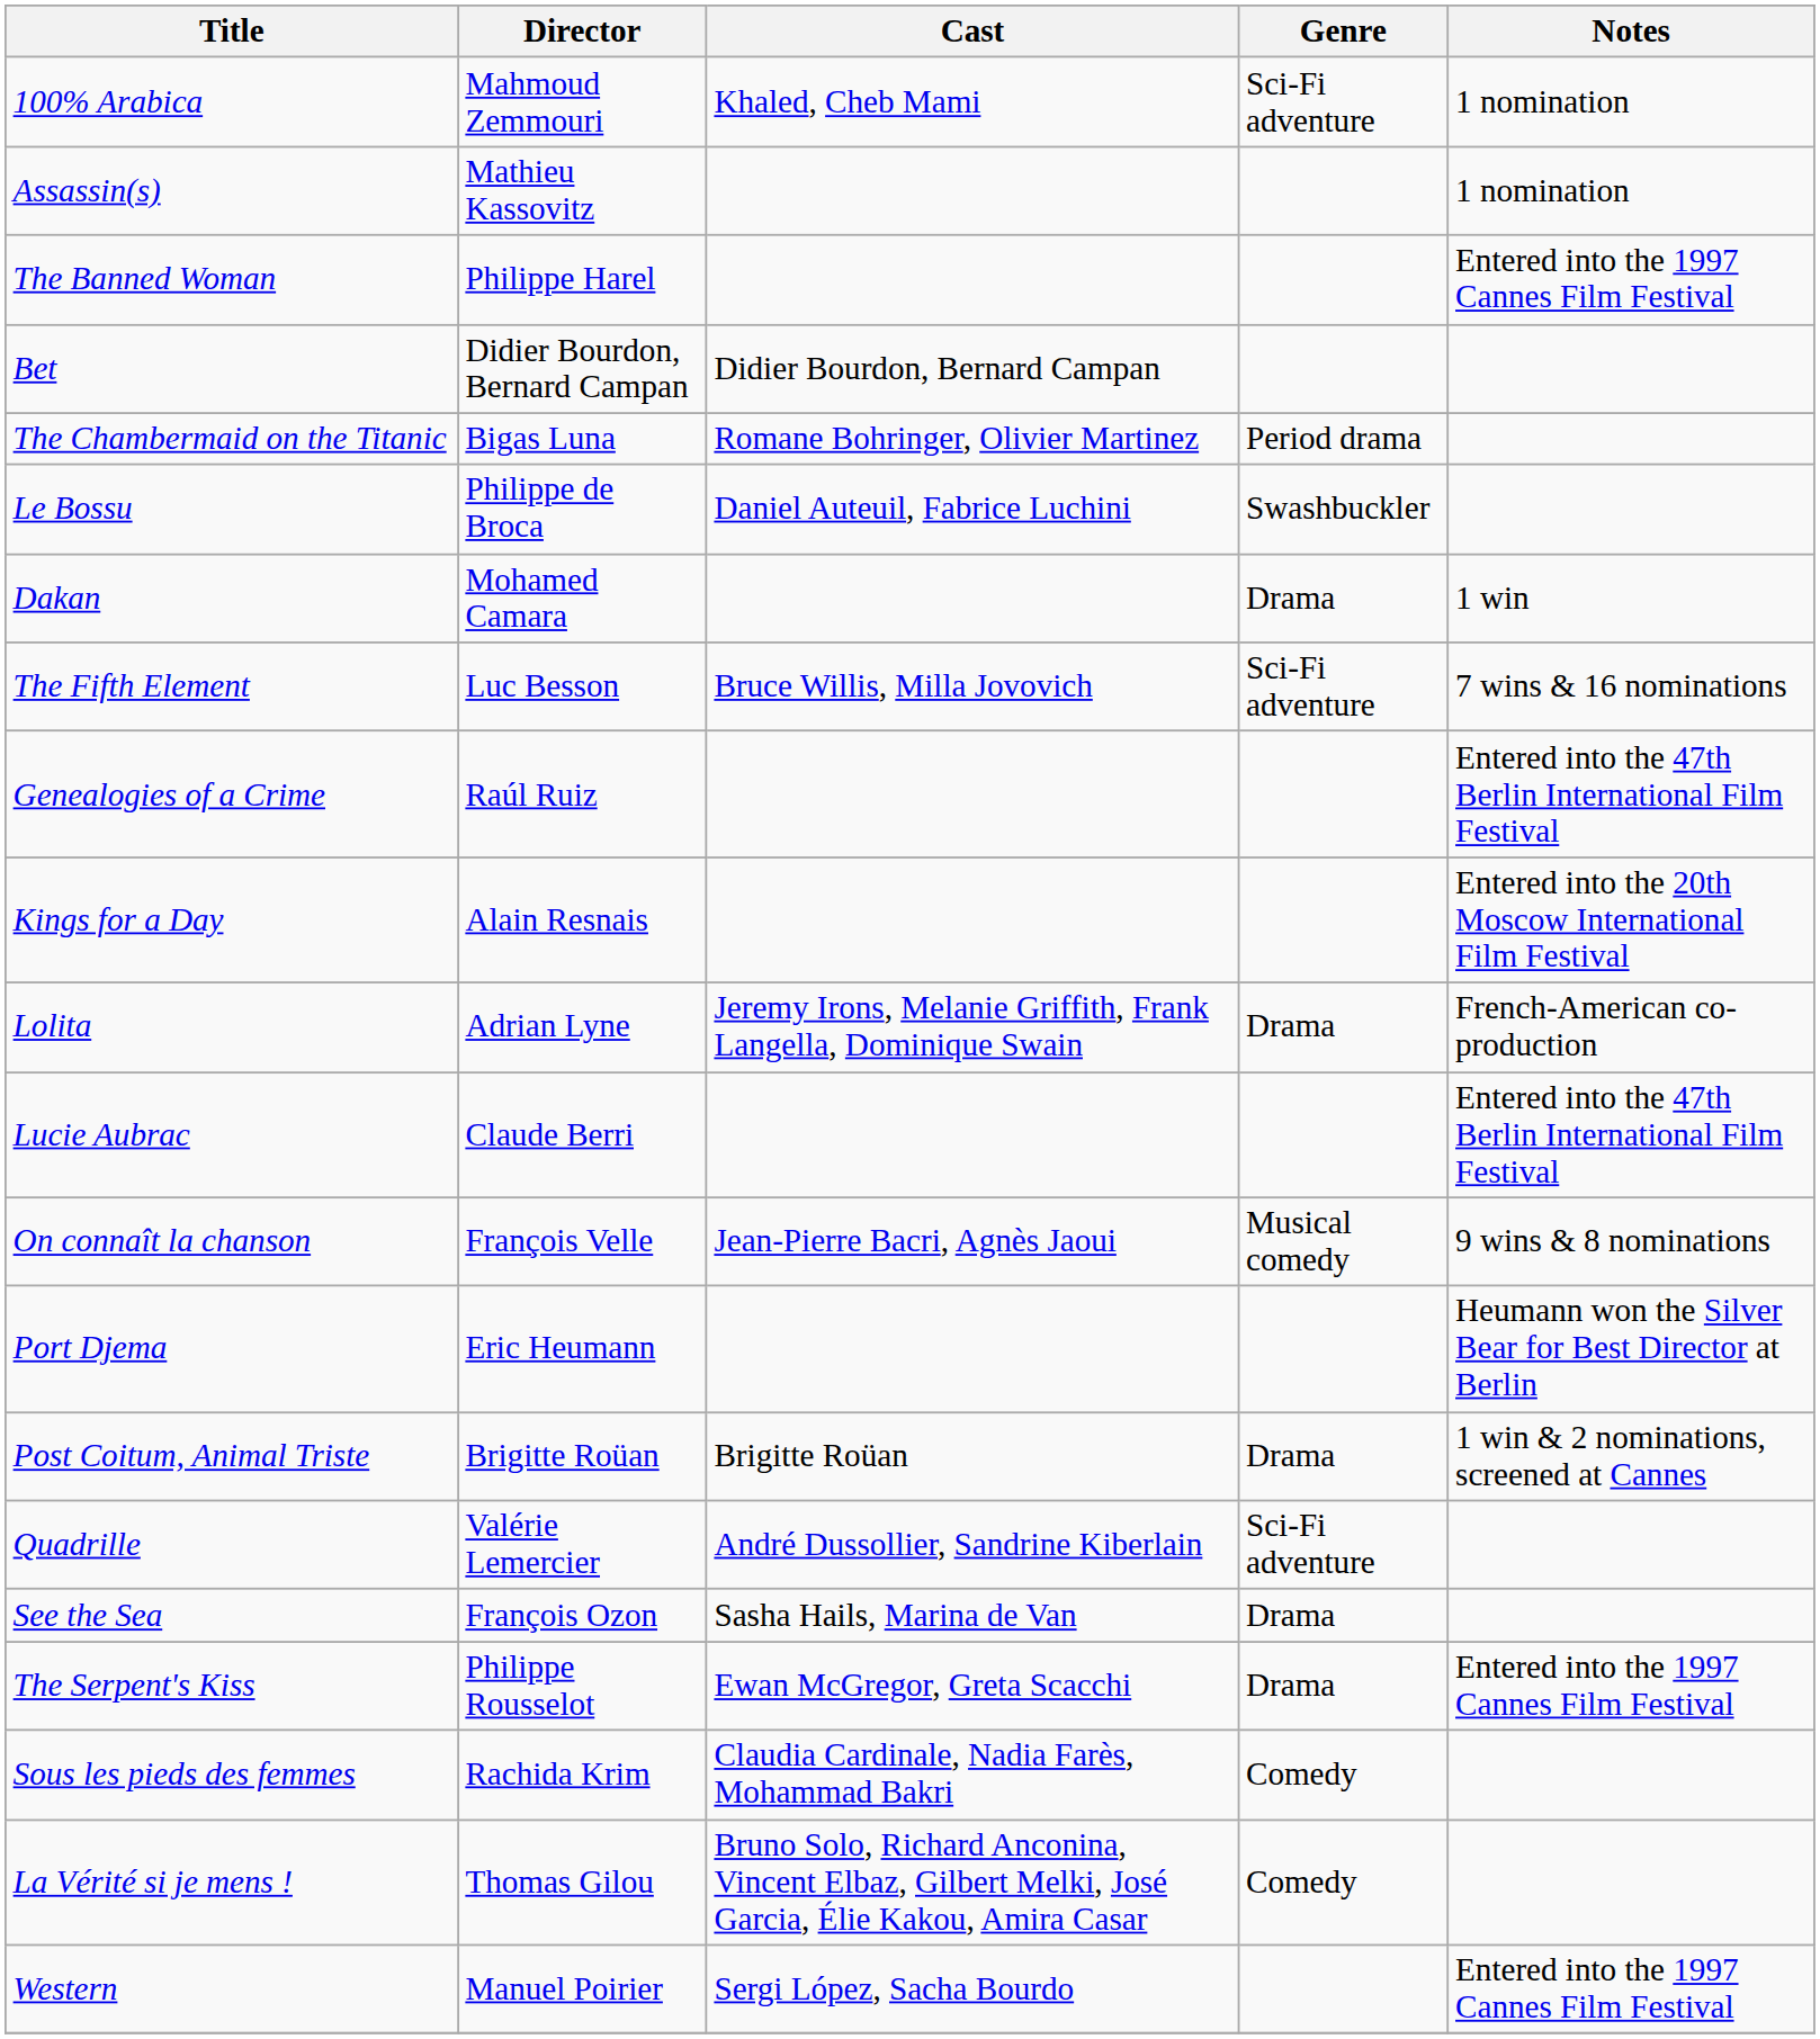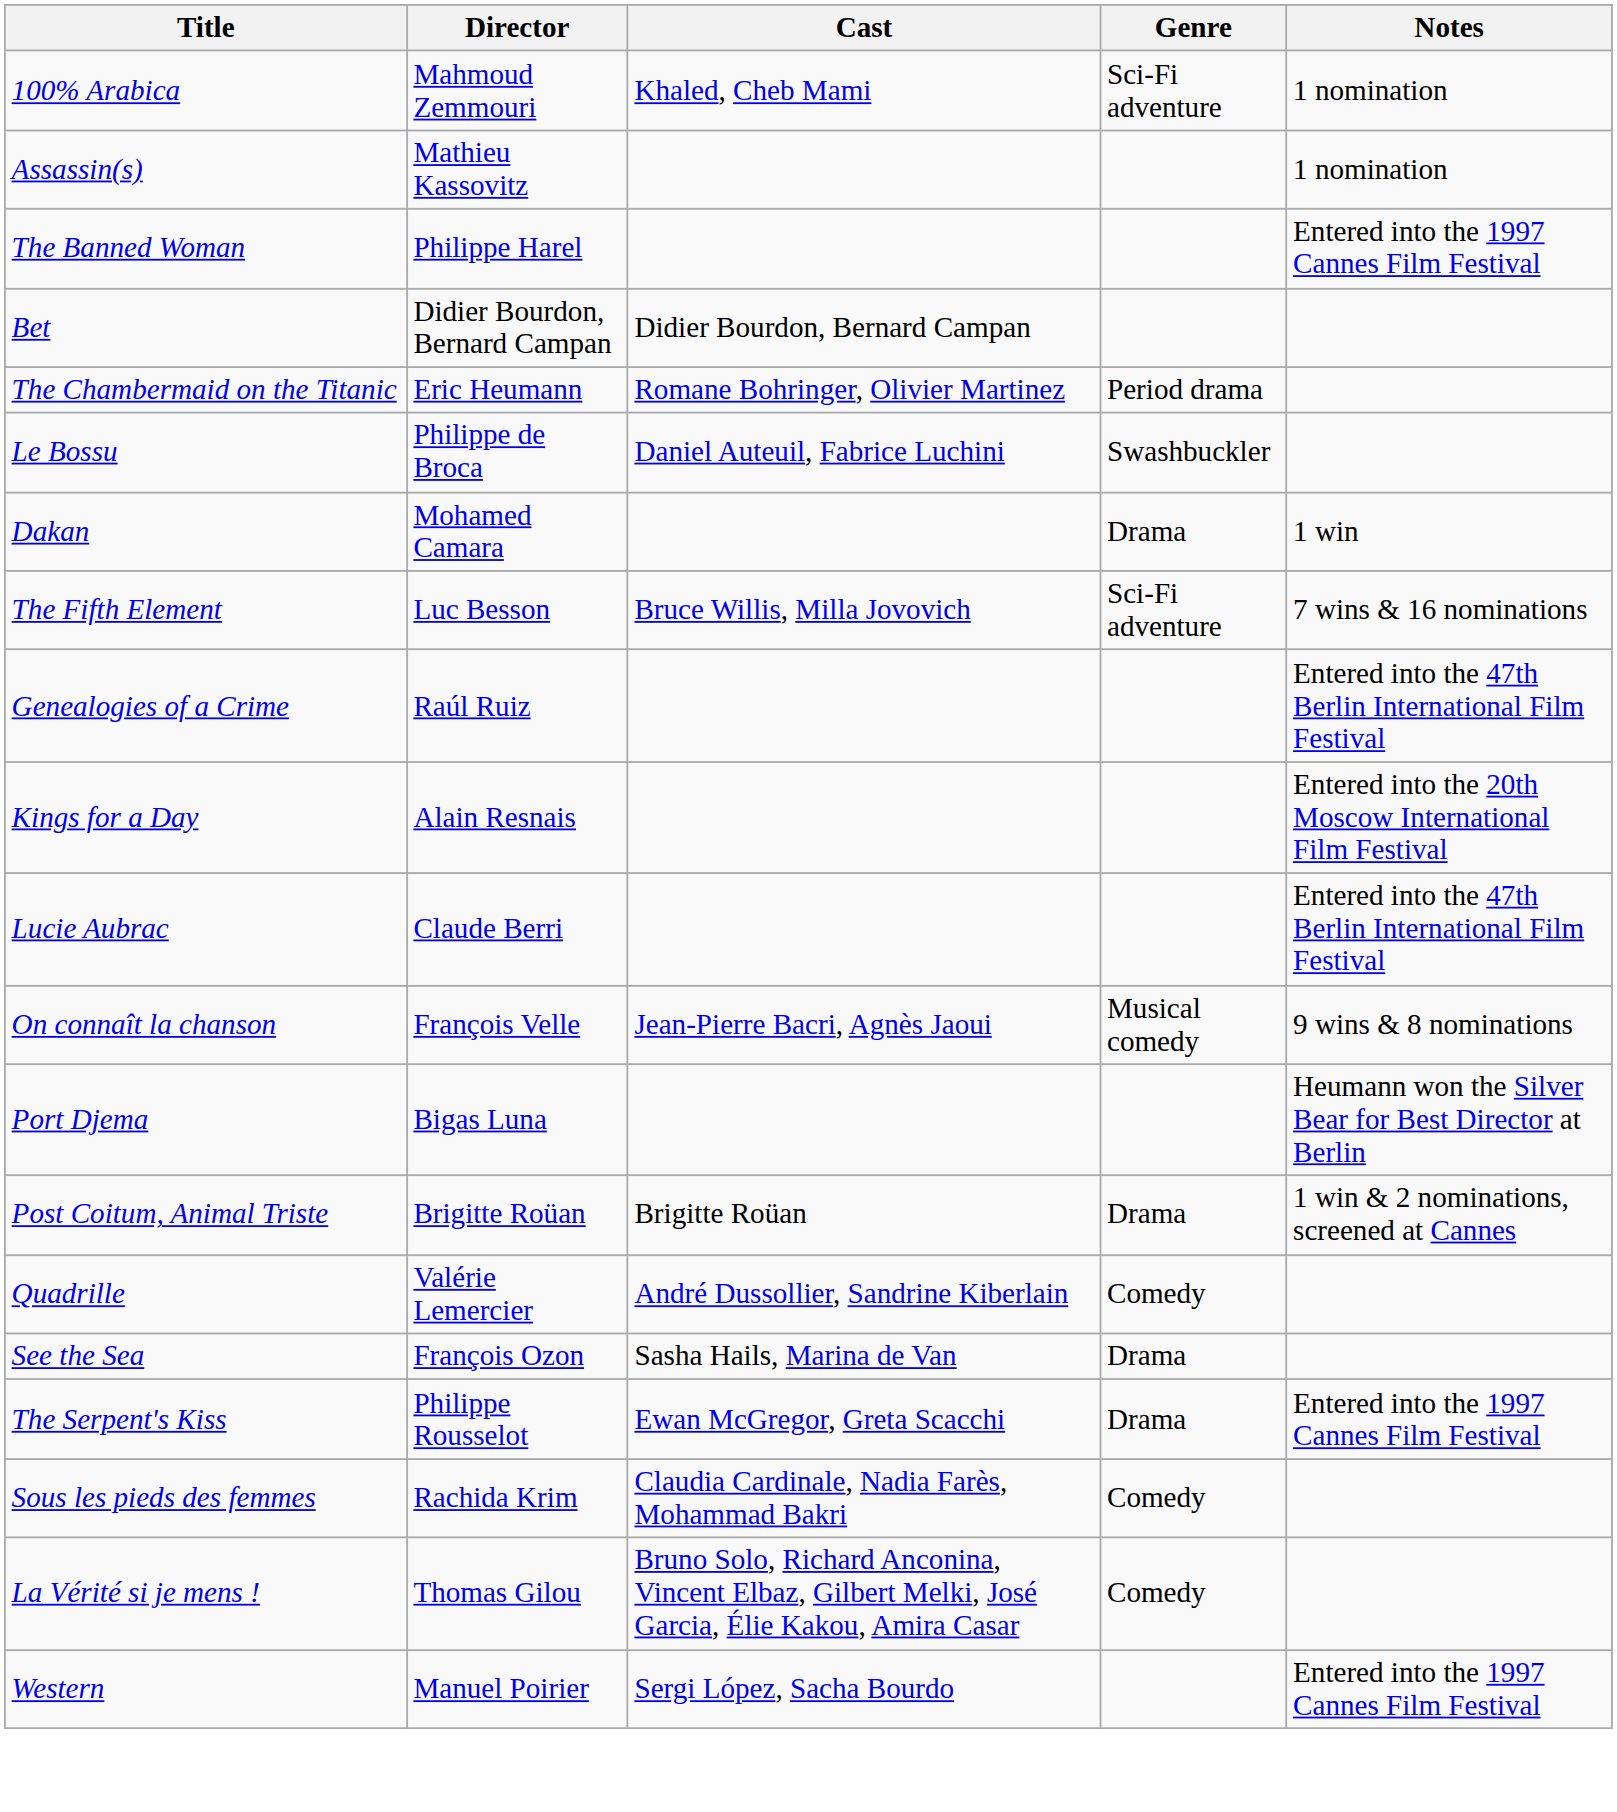 <table class="wikitable sortable" width="100%">
 <tr>
 <th style="width: 25%;">Title</th>
 <th>Director</th>
 <th>Cast</th>
 <th>Genre</th>
 <th>Notes</th>
 </tr>
 <tr>
 <td><em><a href='#'>100% Arabica</a></em></td>
 <td><a href='#'>Mahmoud Zemmouri</a></td>
 <td><a href='#'>Khaled</a>, <a href='#'>Cheb Mami</a></td>
 <td>Sci-Fi adventure</td>
 <td>1 nomination</td>
 </tr>
 <tr>
 <td><em><a href='#'>Assassin(s)</a></em></td>
 <td><a href='#'>Mathieu Kassovitz</a></td>
 <td></td>
 <td></td>
 <td>1 nomination</td>
 </tr>
 <tr>
 <td><em><a href='#'>The Banned Woman</a></em></td>
 <td><a href='#'>Philippe Harel</a></td>
 <td></td>
 <td></td>
 <td>Entered into the <a href='#'>1997 Cannes Film Festival</a></td>
 </tr>
 <tr>
 <td><em><a href='#'>Bet</a></em></td>
 <td>Didier Bourdon, Bernard Campan</td>
 <td>Didier Bourdon, Bernard Campan</td>
 <td></td>
 <td></td>
 </tr>
 <tr>
 <td><em><a href='#'>The Chambermaid on the Titanic</a></em></td>
-<td><a href='#'>Bigas Luna</a></td>
+<td><a href='#'>Eric Heumann</a></td>
 <td><a href='#'>Romane Bohringer</a>, <a href='#'>Olivier Martinez</a></td>
 <td>Period drama</td>
 <td></td>
 </tr>
 <tr>
 <td><em><a href='#'>Le Bossu</a></em></td>
 <td><a href='#'>Philippe de Broca</a></td>
 <td><a href='#'>Daniel Auteuil</a>, <a href='#'>Fabrice Luchini</a></td>
 <td>Swashbuckler</td>
 <td></td>
 </tr>
 <tr>
 <td><em><a href='#'>Dakan</a></em></td>
 <td><a href='#'>Mohamed Camara</a></td>
 <td></td>
 <td>Drama</td>
 <td>1 win</td>
 </tr>
 <tr>
 <td><em><a href='#'>The Fifth Element</a></em></td>
 <td><a href='#'>Luc Besson</a></td>
 <td><a href='#'>Bruce Willis</a>, <a href='#'>Milla Jovovich</a></td>
 <td>Sci-Fi adventure</td>
 <td>7 wins & 16 nominations</td>
 </tr>
 <tr>
 <td><em><a href='#'>Genealogies of a Crime</a></em></td>
 <td><a href='#'>Raúl Ruiz</a></td>
 <td></td>
 <td></td>
 <td>Entered into the <a href='#'>47th Berlin International Film Festival</a></td>
 </tr>
 <tr>
 <td><em><a href='#'>Kings for a Day</a></em></td>
 <td><a href='#'>Alain Resnais</a></td>
 <td></td>
 <td></td>
 <td>Entered into the <a href='#'>20th Moscow International Film Festival</a></td>
 </tr>
 <tr>
-<td><em><a href='#'>Lolita</a></em></td>
-<td><a href='#'>Adrian Lyne</a></td>
-<td><a href='#'>Jeremy Irons</a>, <a href='#'>Melanie Griffith</a>, <a href='#'>Frank Langella</a>, <a href='#'>Dominique Swain</a></td>
-<td>Drama</td>
-<td>French-American co-production</td>
-</tr>
-<tr>
 <td><em><a href='#'>Lucie Aubrac</a></em></td>
 <td><a href='#'>Claude Berri</a></td>
 <td></td>
 <td></td>
 <td>Entered into the <a href='#'>47th Berlin International Film Festival</a></td>
 </tr>
 <tr>
 <td><em><a href='#'>On connaît la chanson</a></em></td>
 <td><a href='#'>François Velle</a></td>
 <td><a href='#'>Jean-Pierre Bacri</a>, <a href='#'>Agnès Jaoui</a></td>
 <td>Musical comedy</td>
 <td>9 wins & 8 nominations</td>
 </tr>
 <tr>
 <td><em><a href='#'>Port Djema</a></em></td>
-<td><a href='#'>Eric Heumann</a></td>
+<td><a href='#'>Bigas Luna</a></td>
 <td></td>
 <td></td>
 <td>Heumann won the <a href='#'>Silver Bear for Best Director</a> at <a href='#'>Berlin</a></td>
 </tr>
 <tr>
 <td><em><a href='#'>Post Coitum, Animal Triste</a></em></td>
 <td><a href='#'>Brigitte Roüan</a></td>
 <td>Brigitte Roüan</td>
 <td>Drama</td>
 <td>1 win & 2 nominations, screened at <a href='#'>Cannes</a></td>
 </tr>
 <tr>
 <td><em><a href='#'>Quadrille</a></em></td>
 <td><a href='#'>Valérie Lemercier </a></td>
 <td><a href='#'>André Dussollier</a>, <a href='#'>Sandrine Kiberlain</a></td>
-<td>Sci-Fi adventure</td>
+<td>Comedy</td>
 <td></td>
 </tr>
 <tr>
 <td><em><a href='#'>See the Sea</a></em></td>
 <td><a href='#'>François Ozon</a></td>
 <td>Sasha Hails, <a href='#'>Marina de Van</a></td>
 <td>Drama</td>
 <td></td>
 </tr>
 <tr>
 <td><em><a href='#'>The Serpent's Kiss</a></em></td>
 <td><a href='#'>Philippe Rousselot</a></td>
 <td><a href='#'>Ewan McGregor</a>, <a href='#'>Greta Scacchi</a></td>
 <td>Drama</td>
 <td>Entered into the <a href='#'>1997 Cannes Film Festival</a></td>
 </tr>
 <tr>
 <td><em><a href='#'>Sous les pieds des femmes</a></em></td>
 <td><a href='#'>Rachida Krim</a></td>
 <td><a href='#'>Claudia Cardinale</a>, <a href='#'>Nadia Farès</a>, <a href='#'>Mohammad Bakri</a></td>
 <td>Comedy</td>
 <td></td>
 </tr>
 <tr>
 <td><em><a href='#'>La Vérité si je mens !</a></em></td>
 <td><a href='#'>Thomas Gilou</a></td>
 <td><a href='#'>Bruno Solo</a>, <a href='#'>Richard Anconina</a>, <a href='#'>Vincent Elbaz</a>, <a href='#'>Gilbert Melki</a>, <a href='#'>José Garcia</a>, <a href='#'>Élie Kakou</a>, <a href='#'>Amira Casar</a></td>
 <td>Comedy</td>
 <td></td>
 </tr>
 <tr>
 <td><em><a href='#'>Western</a></em></td>
 <td><a href='#'>Manuel Poirier</a></td>
 <td><a href='#'>Sergi López</a>, <a href='#'>Sacha Bourdo</a></td>
 <td></td>
 <td>Entered into the <a href='#'>1997 Cannes Film Festival</a></td>
 </tr>
 <tr>
 </tr>
 </table>
